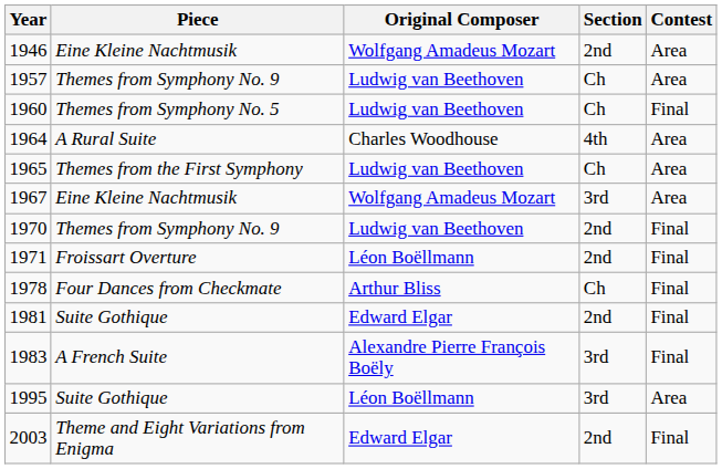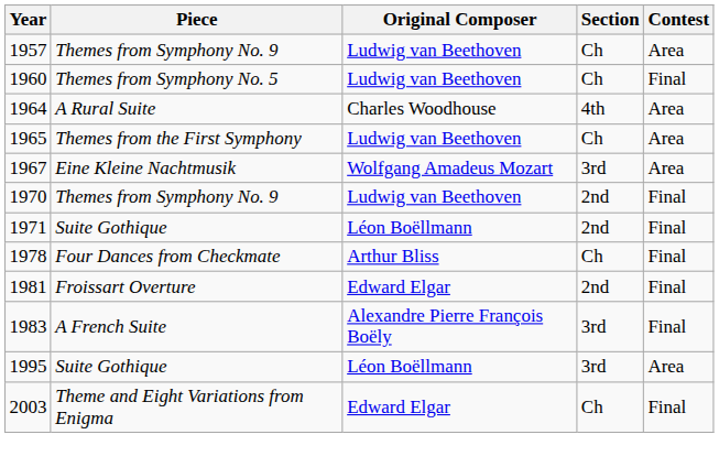 <table class="wikitable">
 <tr>
 <th>Year</th>
 <th>Piece</th>
 <th>Original Composer</th>
 <th>Section</th>
 <th>Contest</th>
-</tr>
-<tr>
-<td>1946</td>
-<td><em>Eine Kleine Nachtmusik</em></td>
-<td><a href='#'>Wolfgang Amadeus Mozart</a></td>
-<td>2nd</td>
-<td>Area</td>
 </tr>
 <tr>
 <td>1957</td>
 <td><em>Themes from Symphony No. 9</em></td>
 <td><a href='#'>Ludwig van Beethoven</a></td>
 <td>Ch</td>
 <td>Area</td>
 </tr>
 <tr>
 <td>1960</td>
 <td><em>Themes from Symphony No. 5</em></td>
 <td><a href='#'>Ludwig van Beethoven</a></td>
 <td>Ch</td>
 <td>Final</td>
 </tr>
 <tr>
 <td>1964</td>
 <td><em>A Rural Suite</em></td>
 <td>Charles Woodhouse</td>
 <td>4th</td>
 <td>Area</td>
 </tr>
 <tr>
 <td>1965</td>
 <td><em>Themes from the First Symphony</em></td>
 <td><a href='#'>Ludwig van Beethoven</a></td>
 <td>Ch</td>
 <td>Area</td>
 </tr>
 <tr>
 <td>1967</td>
 <td><em>Eine Kleine Nachtmusik</em></td>
 <td><a href='#'>Wolfgang Amadeus Mozart</a></td>
 <td>3rd</td>
 <td>Area</td>
 </tr>
 <tr>
 <td>1970</td>
 <td><em>Themes from Symphony No. 9</em></td>
 <td><a href='#'>Ludwig van Beethoven</a></td>
 <td>2nd</td>
 <td>Final</td>
 </tr>
 <tr>
 <td>1971</td>
-<td><em>Froissart Overture</em></td>
+<td><em>Suite Gothique</em></td>
 <td><a href='#'>Léon Boëllmann</a></td>
 <td>2nd</td>
 <td>Final</td>
 </tr>
 <tr>
 <td>1978</td>
 <td><em>Four Dances from Checkmate</em></td>
 <td><a href='#'>Arthur Bliss</a></td>
 <td>Ch</td>
 <td>Final</td>
 </tr>
 <tr>
 <td>1981</td>
-<td><em>Suite Gothique</em></td>
+<td><em>Froissart Overture</em></td>
 <td><a href='#'>Edward Elgar</a></td>
 <td>2nd</td>
 <td>Final</td>
 </tr>
 <tr>
 <td>1983</td>
 <td><em>A French Suite</em></td>
 <td><a href='#'>Alexandre Pierre François Boëly</a></td>
 <td>3rd</td>
 <td>Final</td>
 </tr>
 <tr>
 <td>1995</td>
 <td><em>Suite Gothique</em></td>
 <td><a href='#'>Léon Boëllmann</a></td>
 <td>3rd</td>
 <td>Area</td>
 </tr>
 <tr>
 <td>2003</td>
 <td><em>Theme and Eight Variations from Enigma</em></td>
 <td><a href='#'>Edward Elgar</a></td>
-<td>2nd</td>
+<td>Ch</td>
 <td>Final</td>
 </tr>
 </table>
